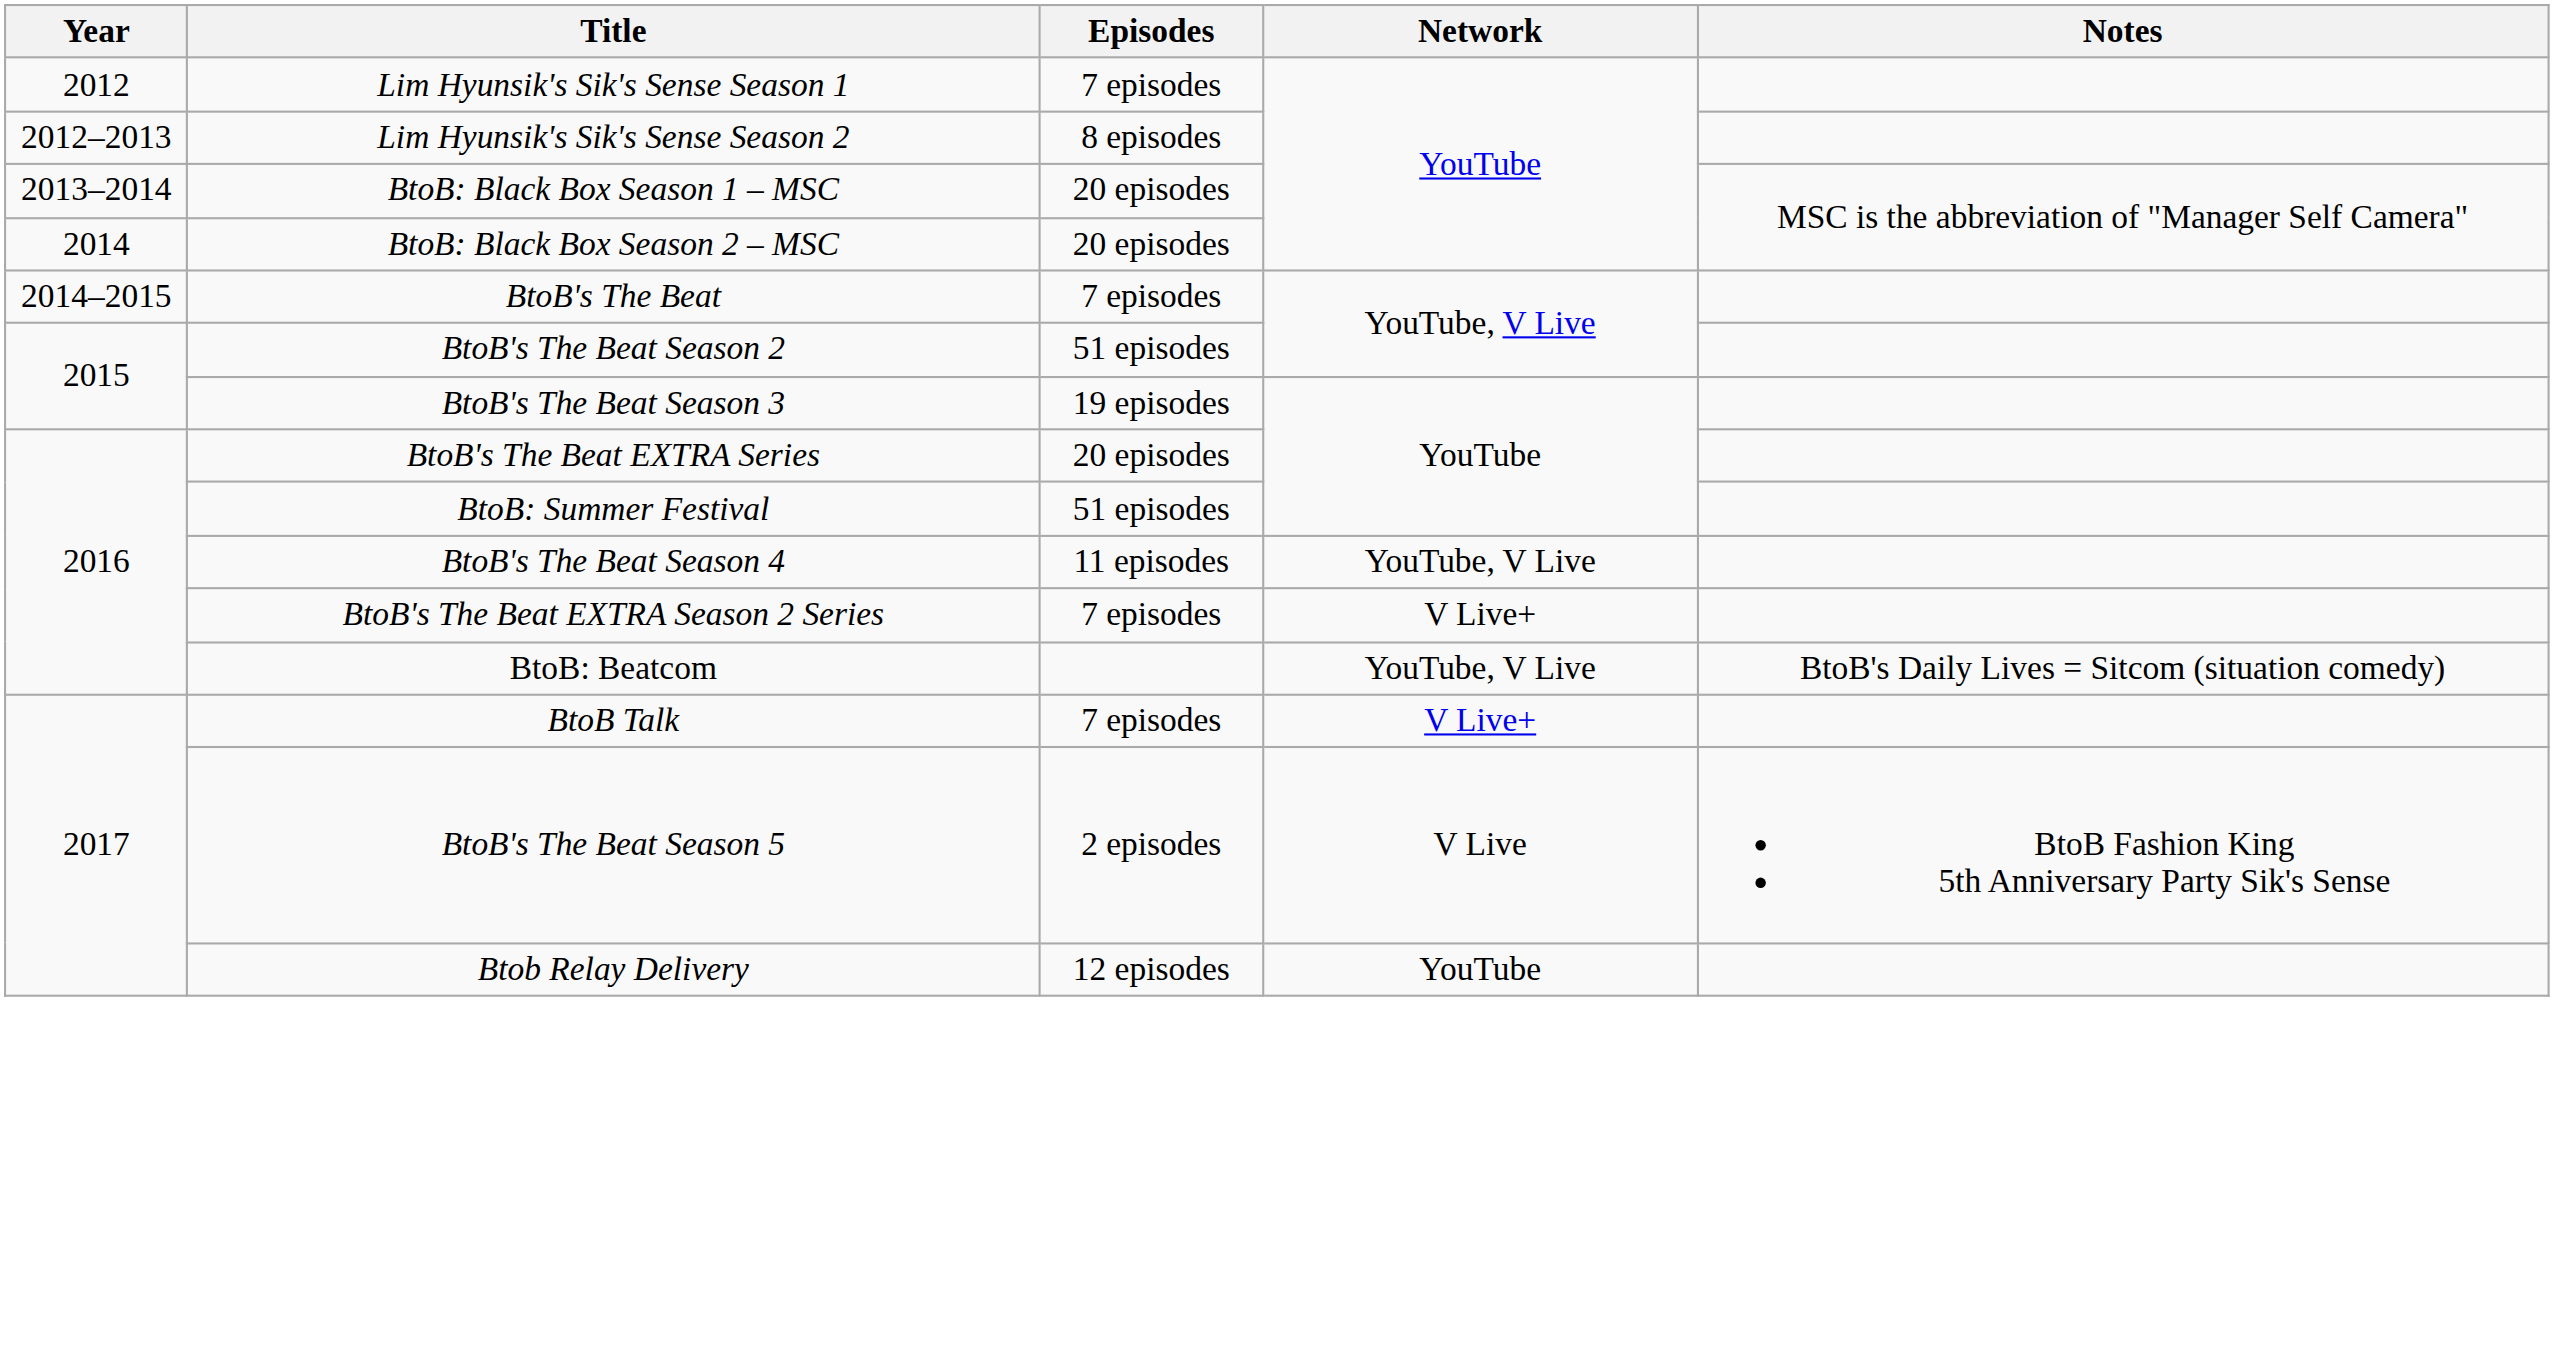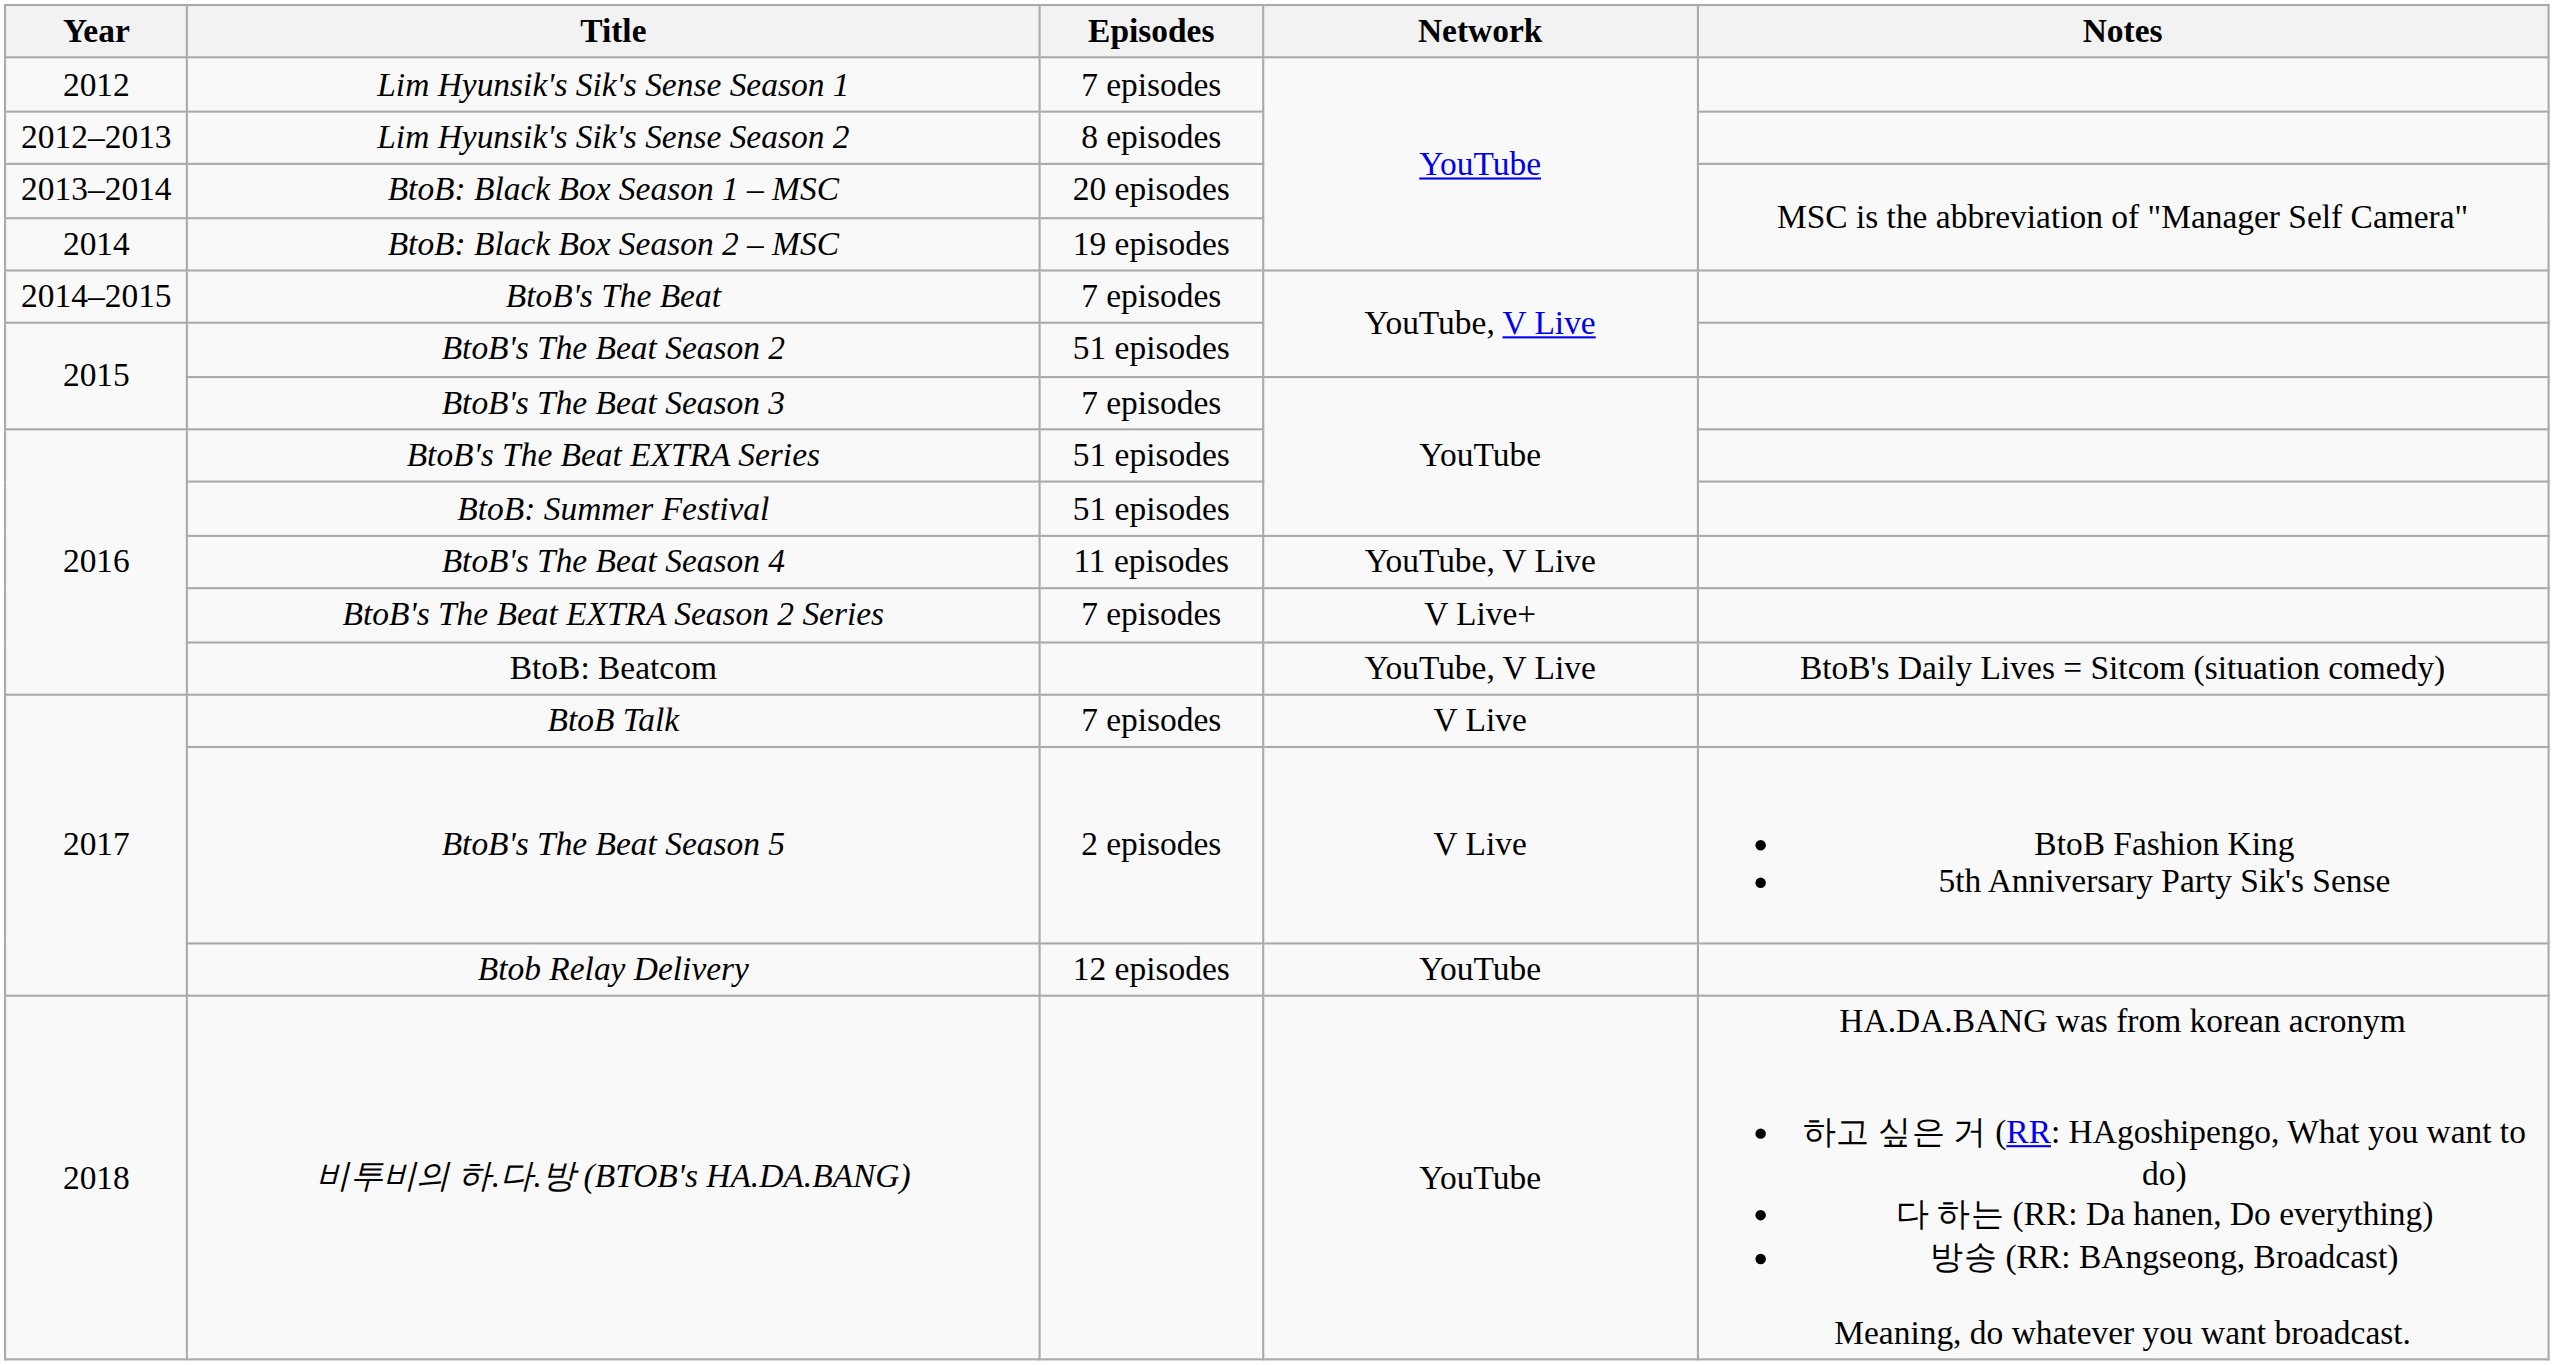 <table class="wikitable sortable plainrowheaders" style="text-align:center;">
 <tr>
 <th width=80>Year</th>
 <th width=400>Title</th>
 <th width=100>Episodes</th>
 <th width=200>Network</th>
 <th width=400>Notes</th>
 </tr>
 <tr>
 <td>2012</td>
 <td><em>Lim Hyunsik's Sik's Sense Season 1</em></td>
 <td>7 episodes</td>
 <td rowspan="4"><a href='#'>YouTube</a></td>
 <td></td>
 </tr>
 <tr>
 <td>2012–2013</td>
 <td><em>Lim Hyunsik's Sik's Sense Season 2</em></td>
 <td>8 episodes</td>
 <td></td>
 </tr>
 <tr>
 <td>2013–2014</td>
 <td><em>BtoB: Black Box Season 1 – MSC</em></td>
 <td>20 episodes</td>
 <td rowspan="2">MSC is the abbreviation of "Manager Self Camera"</td>
 </tr>
 <tr>
 <td>2014</td>
 <td><em>BtoB: Black Box Season 2 – MSC</em></td>
-<td>20 episodes</td>
+<td>19 episodes</td>
 </tr>
 <tr>
 <td>2014–2015</td>
 <td><em>BtoB's The Beat</em></td>
 <td>7 episodes</td>
 <td rowspan="2">YouTube, <a href='#'>V Live</a></td>
 <td></td>
 </tr>
 <tr>
 <td rowspan="2">2015</td>
 <td><em>BtoB's The Beat Season 2</em></td>
 <td>51 episodes</td>
 <td></td>
 </tr>
 <tr>
 <td><em>BtoB's The Beat Season 3</em></td>
-<td>19 episodes</td>
+<td>7 episodes</td>
 <td rowspan="3">YouTube</td>
 <td></td>
 </tr>
 <tr>
 <td rowspan="5">2016</td>
 <td><em>BtoB's The Beat EXTRA Series</em></td>
-<td>20 episodes</td>
+<td>51 episodes</td>
 <td></td>
 </tr>
 <tr>
 <td><em>BtoB: Summer Festival</em></td>
 <td>51 episodes</td>
 <td></td>
 </tr>
 <tr>
 <td><em>BtoB's The Beat Season 4</em></td>
 <td>11 episodes</td>
 <td>YouTube, V Live</td>
 <td></td>
 </tr>
 <tr>
 <td><em>BtoB's The Beat EXTRA Season 2 Series</em></td>
 <td>7 episodes</td>
 <td>V Live+</td>
 <td></td>
 </tr>
 <tr>
 <td>BtoB: Beatcom</td>
 <td></td>
 <td>YouTube, V Live</td>
 <td>BtoB's Daily Lives = Sitcom (situation comedy)</td>
 </tr>
 <tr>
 <td rowspan="3">2017</td>
 <td><em>BtoB Talk</em></td>
 <td>7 episodes</td>
-<td><a href='#'>V Live+</a></td>
+<td>V Live</td>
 <td></td>
 </tr>
 <tr>
 <td><em>BtoB's The Beat Season 5</em></td>
 <td>2 episodes</td>
 <td>V Live</td>
 <td><br><ul><li>BtoB Fashion King</li><li>5th Anniversary Party Sik's Sense</li></ul></td>
 </tr>
 <tr>
 <td><em>Btob Relay Delivery</em></td>
 <td>12 episodes</td>
 <td>YouTube</td>
 <td></td>
 </tr>
+<tr>
+<td>2018</td>
+<td><em>비투비의 하.다.방 (BTOB's HA.DA.BANG)</em></td>
+<td></td>
+<td>YouTube</td>
+<td>HA.DA.BANG was from korean acronym<br><br><ul><li>하고 싶은 거 (<a href='#'>RR</a>: HAgoshipengo, What you want to do)</li><li>다 하는 (RR: Da hanen, Do everything)</li><li>방송 (RR: BAngseong, Broadcast)</li></ul>Meaning, do whatever you want broadcast.</td>
+</tr>
 </table>
